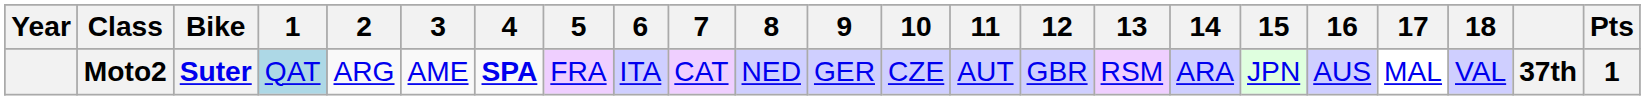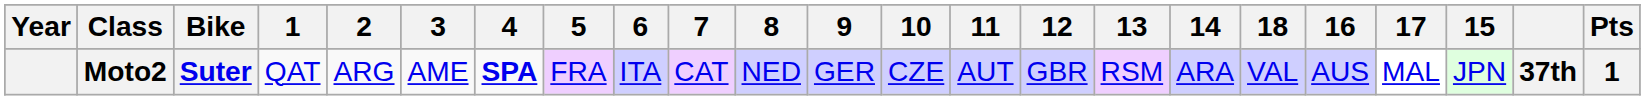 <table class="wikitable" style="text-align:center;">
 <tr>
 <th>Year</th>
 <th>Class</th>
 <th>Bike</th>
 <th>1</th>
 <th>2</th>
 <th>3</th>
 <th>4</th>
 <th>5</th>
 <th>6</th>
 <th>7</th>
 <th>8</th>
 <th>9</th>
 <th>10</th>
 <th>11</th>
 <th>12</th>
 <th>13</th>
 <th>14</th>
-<th>15</th>
+<th>18</th>
 <th>16</th>
 <th>17</th>
-<th>18</th>
+<th>15</th>
 <th></th>
 <th>Pts</th>
 </tr>
 <tr>
 <th></th>
 <th>Moto2</th>
 <th><a href='#'>Suter</a></th>
-<td style="background: lightblue;"><a href='#'>QAT</a></td>
+<td><a href='#'>QAT</a></td>
 <td><a href='#'>ARG</a></td>
 <td><a href='#'>AME</a></td>
 <td><strong><a href='#'>SPA</a></strong></td>
 <td style="background:#EFCFFF;"><a href='#'>FRA</a><br></td>
 <td style="background:#CFCFFF;"><a href='#'>ITA</a><br></td>
 <td style="background:#EFCFFF;"><a href='#'>CAT</a><br></td>
 <td style="background:#CFCFFF;"><a href='#'>NED</a><br></td>
 <td style="background:#CFCFFF;"><a href='#'>GER</a><br></td>
 <td style="background:#CFCFFF;"><a href='#'>CZE</a><br></td>
 <td style="background:#CFCFFF;"><a href='#'>AUT</a><br></td>
 <td style="background:#CFCFFF;"><a href='#'>GBR</a><br></td>
 <td style="background:#EFCFFF;"><a href='#'>RSM</a><br></td>
 <td style="background:#CFCFFF;"><a href='#'>ARA</a><br></td>
-<td style="background:#DFFFDF;"><a href='#'>JPN</a><br></td>
+<td style="background:#CFCFFF;"><a href='#'>VAL</a><br></td>
 <td style="background:#CFCFFF;"><a href='#'>AUS</a><br></td>
 <td style="background:#FFFFFF;"><a href='#'>MAL</a><br></td>
-<td style="background:#CFCFFF;"><a href='#'>VAL</a><br></td>
+<td style="background:#DFFFDF;"><a href='#'>JPN</a><br></td>
 <th>37th</th>
 <th>1</th>
 </tr>
 </table>
